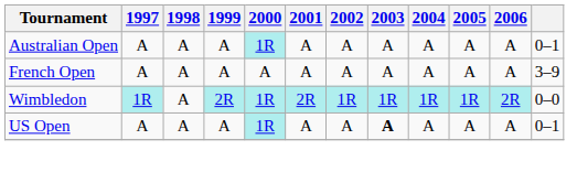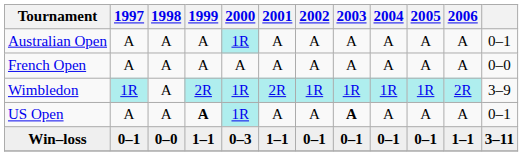 <table class=wikitable style=text-align:center;font-size:97%>
 <tr>
 <th>Tournament</th>
 <th><a href='#'>1997</a></th>
 <th><a href='#'>1998</a></th>
 <th><a href='#'>1999</a></th>
 <th><a href='#'>2000</a></th>
 <th><a href='#'>2001</a></th>
 <th><a href='#'>2002</a></th>
 <th><a href='#'>2003</a></th>
 <th><a href='#'>2004</a></th>
 <th><a href='#'>2005</a></th>
 <th><a href='#'>2006</a></th>
 <th></th>
 </tr>
 <tr>
 <td align=left><a href='#'>Australian Open</a></td>
 <td align="center">A</td>
 <td align="center">A</td>
 <td align="center">A</td>
 <td align="center"  style="background:#afeeee;"><a href='#'>1R</a></td>
 <td align="center">A</td>
 <td align="center">A</td>
 <td align="center">A</td>
 <td align="center">A</td>
 <td align="center">A</td>
 <td align="center">A</td>
 <td>0–1</td>
 </tr>
 <tr>
 <td align=left><a href='#'>French Open</a></td>
 <td align="center">A</td>
 <td align="center">A</td>
 <td align="center">A</td>
 <td align="center">A</td>
 <td align="center">A</td>
 <td align="center">A</td>
 <td align="center">A</td>
 <td align="center">A</td>
 <td align="center">A</td>
 <td align="center">A</td>
-<td>3–9</td>
+<td>0–0</td>
 </tr>
 <tr>
 <td align=left><a href='#'>Wimbledon</a></td>
 <td align="center"  style="background:#afeeee;"><a href='#'>1R</a></td>
 <td align="center">A</td>
 <td align="center"  style="background:#afeeee;"><a href='#'>2R</a></td>
 <td align="center"  style="background:#afeeee;"><a href='#'>1R</a></td>
 <td align="center"  style="background:#afeeee;"><a href='#'>2R</a></td>
 <td align="center"  style="background:#afeeee;"><a href='#'>1R</a></td>
 <td align="center"  style="background:#afeeee;"><a href='#'>1R</a></td>
 <td align="center"  style="background:#afeeee;"><a href='#'>1R</a></td>
 <td align="center"  style="background:#afeeee;"><a href='#'>1R</a></td>
 <td align="center"  style="background:#afeeee;"><a href='#'>2R</a></td>
-<td>0–0</td>
+<td>3–9</td>
 </tr>
 <tr>
 <td align=left><a href='#'>US Open</a></td>
 <td align="center">A</td>
 <td align="center">A</td>
-<td align="center">A</td>
+<td align="center"><strong>A</strong></td>
 <td align="center"  style="background:#afeeee;"><a href='#'>1R</a></td>
 <td align="center">A</td>
 <td align="center">A</td>
 <td align="center"><strong>A</strong></td>
 <td align="center">A</td>
 <td align="center">A</td>
 <td align="center">A</td>
 <td>0–1</td>
 </tr>
+<tr bgcolor="#efefef">
+<td><strong>Win–loss</strong></td>
+<td align="center"><strong>0–1</strong></td>
+<td align="center"><strong>0–0</strong></td>
+<td align="center"><strong>1–1</strong></td>
+<td align="center"><strong>0–3</strong></td>
+<td align="center"><strong>1–1</strong></td>
+<td align="center"><strong>0–1</strong></td>
+<td align="center"><strong>0–1</strong></td>
+<td align="center"><strong>0–1</strong></td>
+<td align="center"><strong>0–1</strong></td>
+<td align="center"><strong>1–1</strong></td>
+<td align="center"><strong>3–11</strong></td>
+</tr>
 <tr>
 </tr>
 </table>
